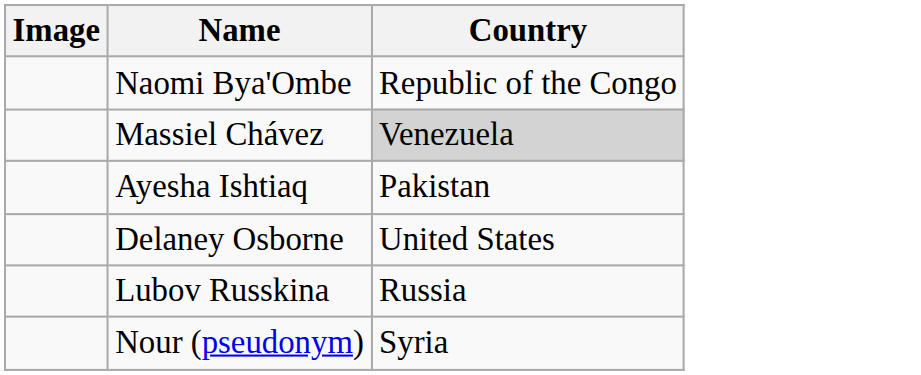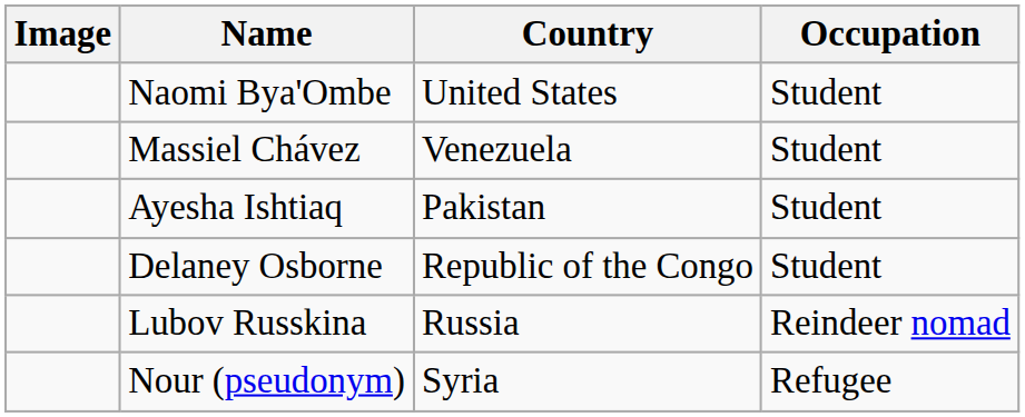 <table class="wikitable sortable">
 <tr>
 <th>Image</th>
 <th>Name</th>
 <th>Country</th>
+<th>Occupation</th>
 </tr>
 <tr>
 <td></td>
 <td>Naomi Bya'Ombe</td>
-<td>Republic of the Congo</td>
+<td>United States</td>
+<td>Student</td>
 </tr>
 <tr>
 <td></td>
 <td>Massiel Chávez</td>
-<td style="background: lightgrey;">Venezuela</td>
+<td>Venezuela</td>
+<td>Student</td>
 </tr>
 <tr>
 <td></td>
 <td>Ayesha Ishtiaq</td>
 <td>Pakistan</td>
+<td>Student</td>
 </tr>
 <tr>
 <td></td>
 <td>Delaney Osborne</td>
-<td>United States</td>
+<td>Republic of the Congo</td>
+<td>Student</td>
 </tr>
 <tr>
 <td></td>
 <td>Lubov Russkina</td>
 <td>Russia</td>
+<td>Reindeer <a href='#'>nomad</a></td>
 </tr>
 <tr>
 <td></td>
 <td>Nour (<a href='#'>pseudonym</a>)</td>
 <td>Syria</td>
+<td>Refugee</td>
 </tr>
 </table>
